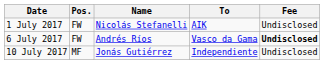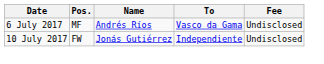 <table class="wikitable">
 <tr>
 <th>Date</th>
 <th>Pos.</th>
 <th>Name</th>
 <th>To</th>
 <th>Fee</th>
 </tr>
 <tr>
-<td>1 July 2017</td>
-<td>FW</td>
-<td> <a href='#'>Nicolás Stefanelli</a></td>
-<td> <a href='#'>AIK</a></td>
+<td>6 July 2017</td>
+<td>MF</td>
+<td> <a href='#'>Andrés Ríos</a></td>
+<td> <a href='#'>Vasco da Gama</a></td>
 <td>Undisclosed</td>
 </tr>
 <tr>
-<td>6 July 2017</td>
+<td>10 July 2017</td>
 <td>FW</td>
-<td> <a href='#'>Andrés Ríos</a></td>
-<td> <a href='#'>Vasco da Gama</a></td>
-<td><strong>Undisclosed</strong></td>
-</tr>
-<tr>
-<td>10 July 2017</td>
-<td>MF</td>
 <td> <a href='#'>Jonás Gutiérrez</a></td>
 <td> <a href='#'>Independiente</a></td>
 <td>Undisclosed</td>
 </tr>
 </table>
